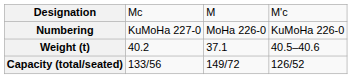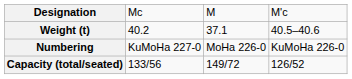 <table class="wikitable">
 <tr>
 <th>Designation</th>
 <td>Mc</td>
 <td>M</td>
 <td>M'c</td>
 </tr>
 <tr>
+<th>Weight (t)</th>
+<td>40.2</td>
+<td>37.1</td>
+<td>40.5–40.6</td>
+</tr>
+<tr>
 <th>Numbering</th>
 <td>KuMoHa 227-0</td>
 <td>MoHa 226-0</td>
 <td>KuMoHa 226-0</td>
-</tr>
-<tr>
-<th>Weight (t)</th>
-<td>40.2</td>
-<td>37.1</td>
-<td>40.5–40.6</td>
 </tr>
 <tr>
 <th>Capacity (total/seated)</th>
 <td>133/56</td>
 <td>149/72</td>
 <td>126/52</td>
 </tr>
 </table>
